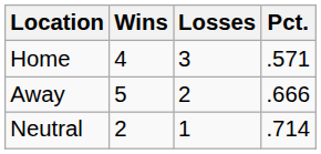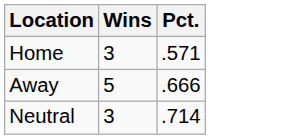 <table class="wikitable">
 <tr>
 <th>Location</th>
 <th>Wins</th>
-<th>Losses</th>
 <th>Pct.</th>
 </tr>
 <tr>
 <td>Home</td>
-<td>4</td>
 <td>3</td>
 <td>.571</td>
 </tr>
 <tr>
 <td>Away</td>
 <td>5</td>
-<td>2</td>
 <td>.666</td>
 </tr>
 <tr>
 <td>Neutral</td>
-<td>2</td>
-<td>1</td>
+<td>3</td>
 <td>.714</td>
 </tr>
 </table>
